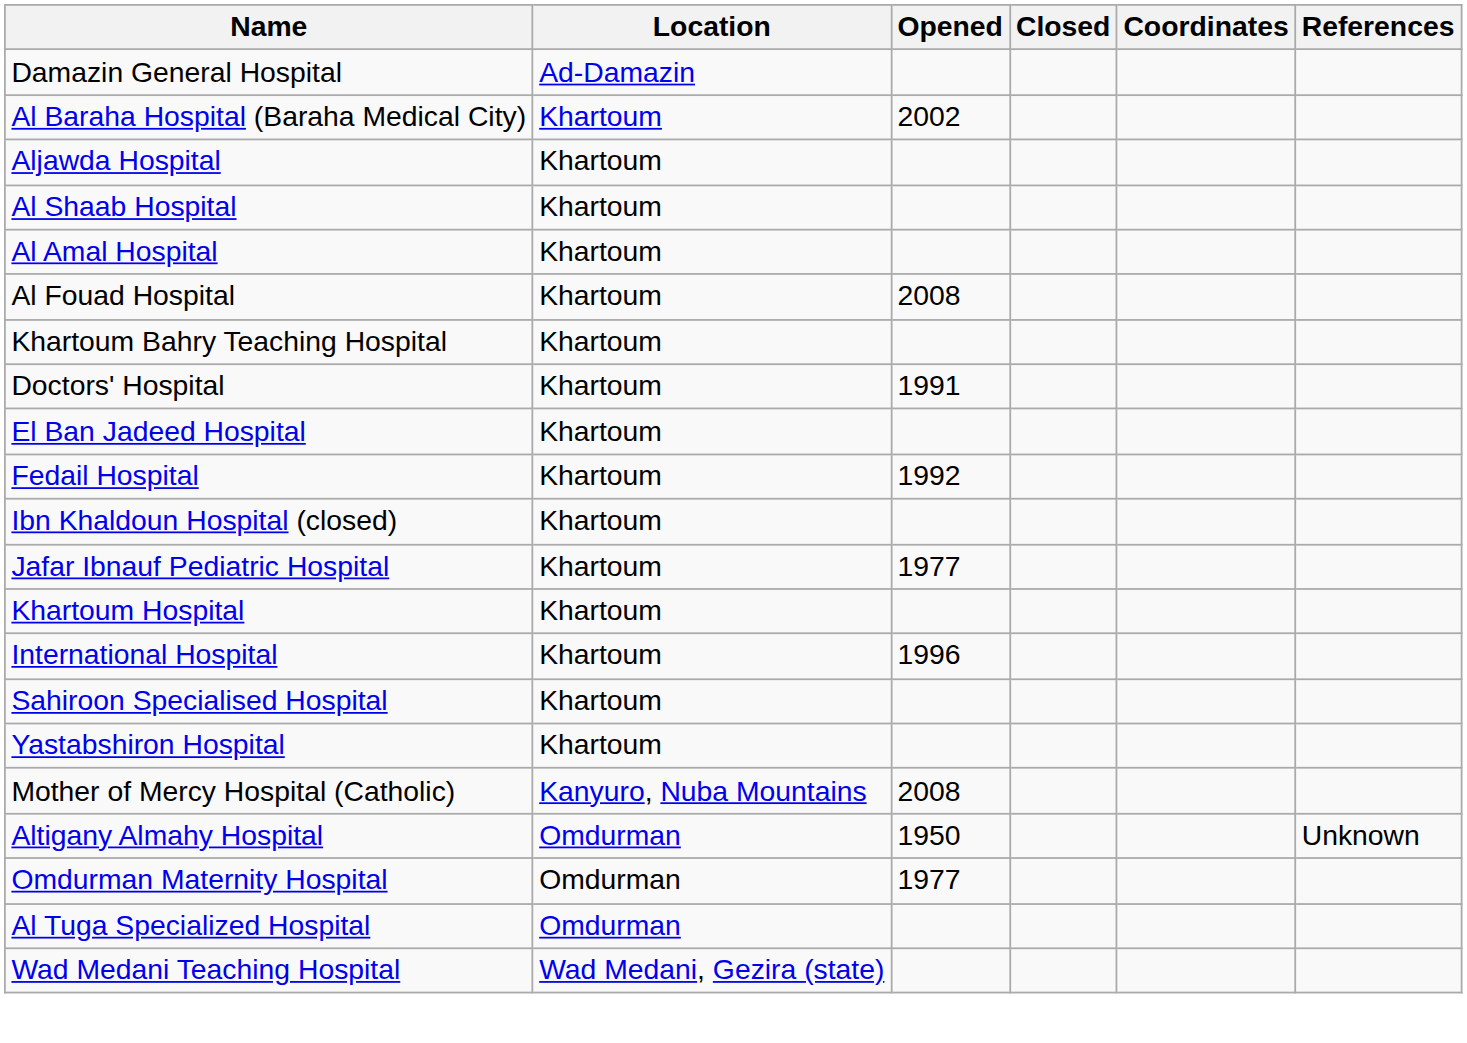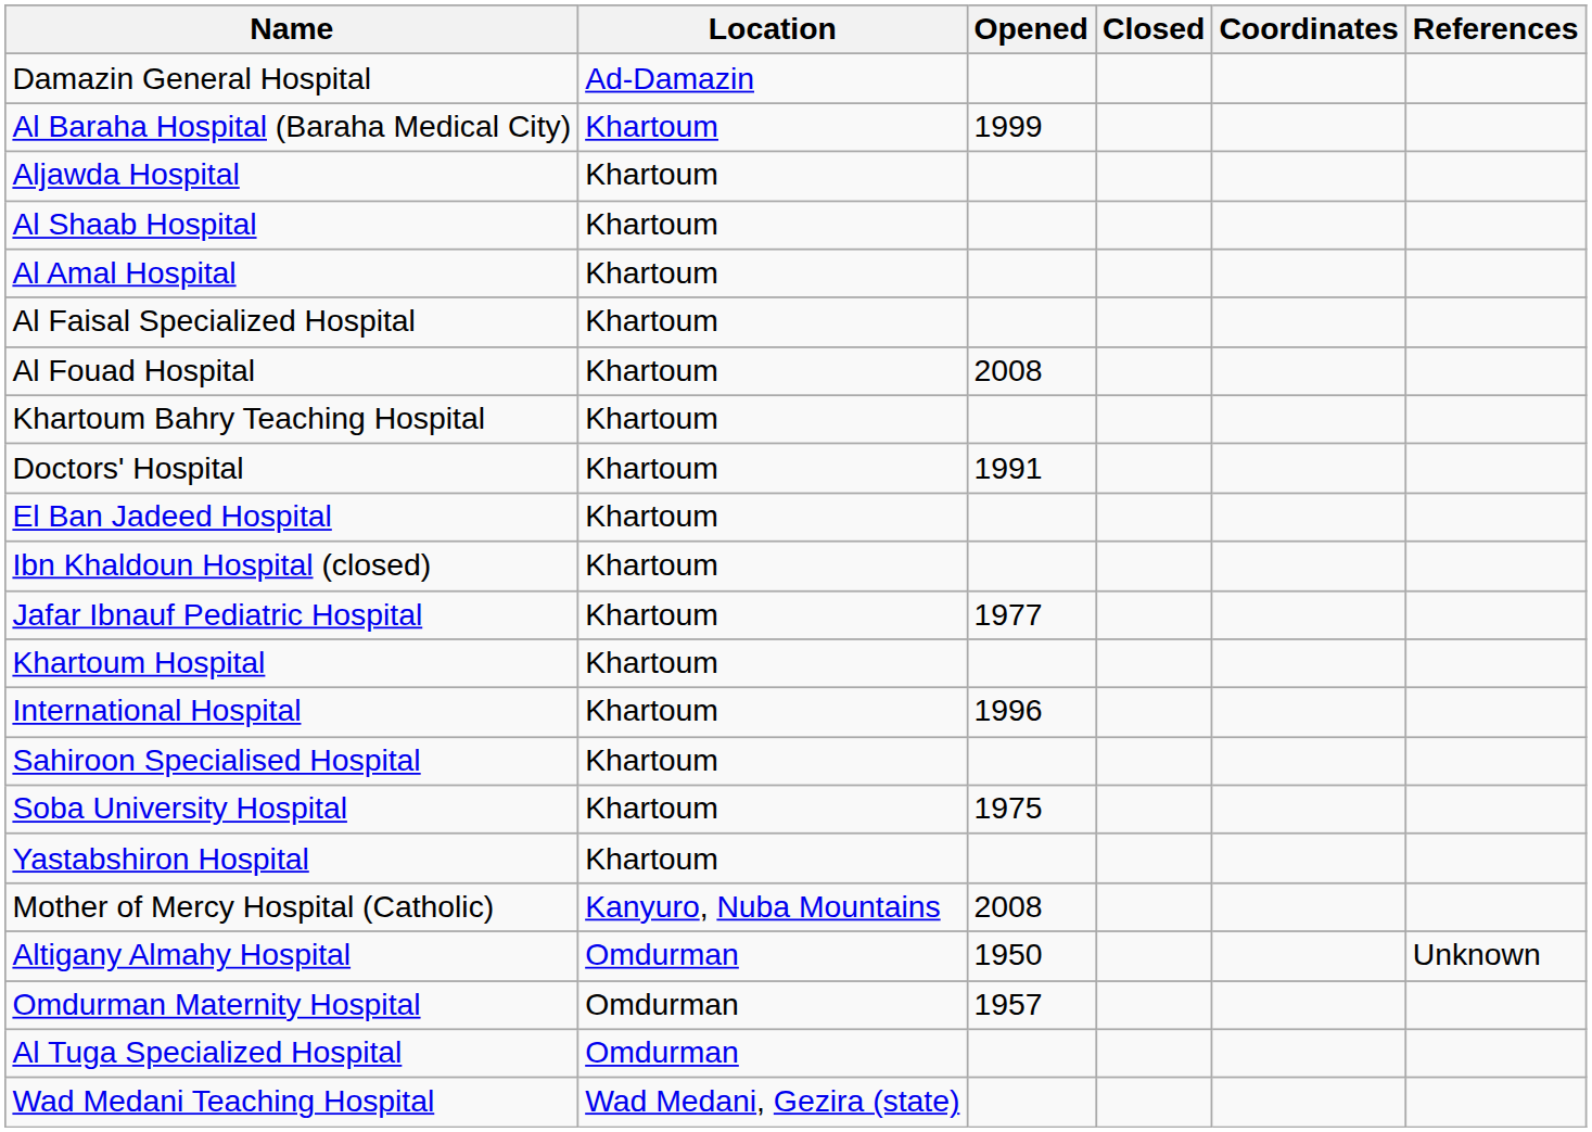 <table class="wikitable sortable plainrowheaders" summary="Selected Hospitals in Sudan">
 <tr>
 <th>Name</th>
 <th>Location</th>
 <th>Opened</th>
 <th>Closed</th>
 <th>Coordinates</th>
 <th>References</th>
 </tr>
 <tr>
 <td>Damazin General Hospital</td>
 <td><a href='#'>Ad-Damazin</a></td>
 <td></td>
 <td></td>
 <td></td>
 <td></td>
 </tr>
 <tr>
 <td><a href='#'>Al Baraha Hospital</a> (Baraha Medical City)</td>
 <td><a href='#'>Khartoum</a></td>
-<td>2002</td>
+<td>1999</td>
 <td></td>
 <td></td>
 <td></td>
 </tr>
 <tr>
 <td><a href='#'>Aljawda Hospital</a></td>
 <td>Khartoum</td>
 <td></td>
 <td></td>
 <td></td>
 <td></td>
 </tr>
 <tr>
 <td><a href='#'>Al Shaab Hospital</a></td>
 <td>Khartoum</td>
 <td></td>
 <td></td>
 <td></td>
 <td></td>
 </tr>
 <tr>
 <td><a href='#'>Al Amal Hospital</a></td>
+<td>Khartoum</td>
+<td></td>
+<td></td>
+<td></td>
+<td></td>
+</tr>
+<tr>
+<td>Al Faisal Specialized Hospital</td>
 <td>Khartoum</td>
 <td></td>
 <td></td>
 <td></td>
 <td></td>
 </tr>
 <tr>
 <td>Al Fouad Hospital</td>
 <td>Khartoum</td>
 <td>2008</td>
 <td></td>
 <td></td>
 <td></td>
 </tr>
 <tr>
 <td>Khartoum Bahry Teaching Hospital</td>
 <td>Khartoum</td>
 <td></td>
 <td></td>
 <td></td>
 <td></td>
 </tr>
 <tr>
 <td>Doctors' Hospital</td>
 <td>Khartoum</td>
 <td>1991</td>
 <td></td>
 <td></td>
 <td></td>
 </tr>
 <tr>
 <td><a href='#'>El Ban Jadeed Hospital</a></td>
 <td>Khartoum</td>
 <td></td>
-<td></td>
-<td></td>
-<td></td>
-</tr>
-<tr>
-<td><a href='#'>Fedail Hospital</a></td>
-<td>Khartoum</td>
-<td>1992</td>
 <td></td>
 <td></td>
 <td></td>
 </tr>
 <tr>
 <td><a href='#'>Ibn Khaldoun Hospital</a> (closed)</td>
 <td>Khartoum</td>
 <td></td>
 <td></td>
 <td></td>
 <td></td>
 </tr>
 <tr>
 <td><a href='#'>Jafar Ibnauf Pediatric Hospital</a></td>
 <td>Khartoum</td>
 <td>1977</td>
 <td></td>
 <td></td>
 <td></td>
 </tr>
 <tr>
 <td><a href='#'>Khartoum Hospital</a></td>
 <td>Khartoum</td>
 <td></td>
 <td></td>
 <td></td>
 <td></td>
 </tr>
 <tr>
 <td><a href='#'>International Hospital</a></td>
 <td>Khartoum</td>
 <td>1996</td>
 <td></td>
 <td></td>
 <td></td>
 </tr>
 <tr>
 <td><a href='#'>Sahiroon Specialised Hospital</a></td>
 <td>Khartoum</td>
 <td></td>
 <td></td>
 <td></td>
 <td></td>
 </tr>
 <tr>
+<td><a href='#'>Soba University Hospital</a></td>
+<td>Khartoum</td>
+<td>1975</td>
+<td></td>
+<td></td>
+<td></td>
+</tr>
+<tr>
 <td><a href='#'>Yastabshiron Hospital</a></td>
 <td>Khartoum</td>
 <td></td>
 <td></td>
 <td></td>
 <td></td>
 </tr>
 <tr>
 <td>Mother of Mercy Hospital (Catholic)</td>
 <td><a href='#'>Kanyuro</a>, <a href='#'>Nuba Mountains</a></td>
 <td>2008</td>
 <td></td>
 <td></td>
 <td></td>
 </tr>
 <tr>
 <td><a href='#'>Altigany Almahy Hospital</a></td>
 <td><a href='#'>Omdurman</a></td>
 <td>1950</td>
 <td></td>
 <td></td>
 <td>Unknown</td>
 </tr>
 <tr>
 <td><a href='#'>Omdurman Maternity Hospital</a></td>
 <td>Omdurman</td>
-<td>1977</td>
+<td>1957</td>
 <td></td>
 <td></td>
 <td></td>
 </tr>
 <tr>
 <td><a href='#'>Al Tuga Specialized Hospital</a></td>
 <td><a href='#'>Omdurman</a></td>
 <td></td>
 <td></td>
 <td></td>
 <td></td>
 </tr>
 <tr>
 <td><a href='#'>Wad Medani Teaching Hospital</a></td>
 <td><a href='#'>Wad Medani</a>, <a href='#'>Gezira (state)</a></td>
 <td></td>
 <td></td>
 <td></td>
 <td></td>
 </tr>
 </table>
